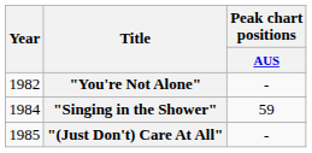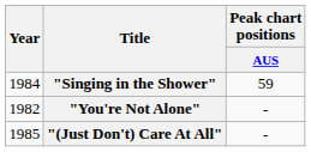 <table class="wikitable plainrowheaders" style="text-align:center;" border="1">
 <tr>
 <th scope="col" rowspan="2">Year</th>
 <th scope="col" rowspan="2">Title</th>
 <th scope="col" colspan="1">Peak chart<br>positions</th>
 </tr>
 <tr>
 <th scope="col" style="text-align:center;"><small><a href='#'>AUS</a></small><br></th>
 </tr>
 <tr>
+<td>1984</td>
+<th scope="row">"Singing in the Shower"</th>
+<td style="text-align:center;">59</td>
+</tr>
+<tr>
 <td>1982</td>
 <th scope="row">"You're Not Alone"</th>
 <td style="text-align:center;">-</td>
-</tr>
-<tr>
-<td>1984</td>
-<th scope="row">"Singing in the Shower"</th>
-<td style="text-align:center;">59</td>
 </tr>
 <tr>
 <td>1985</td>
 <th scope="row">"(Just Don't) Care At All"</th>
 <td style="text-align:center;">-</td>
 </tr>
 </table>
